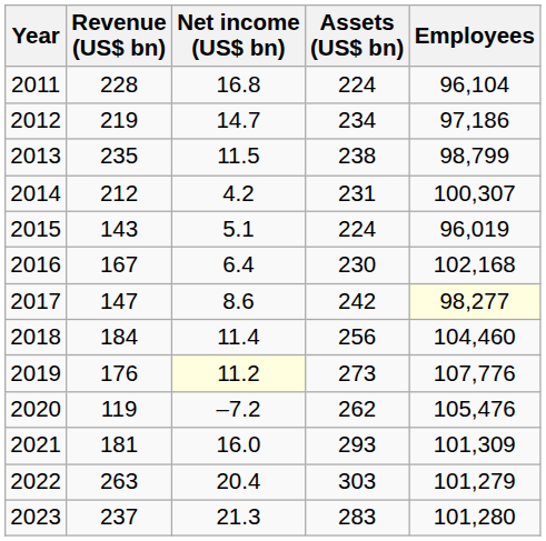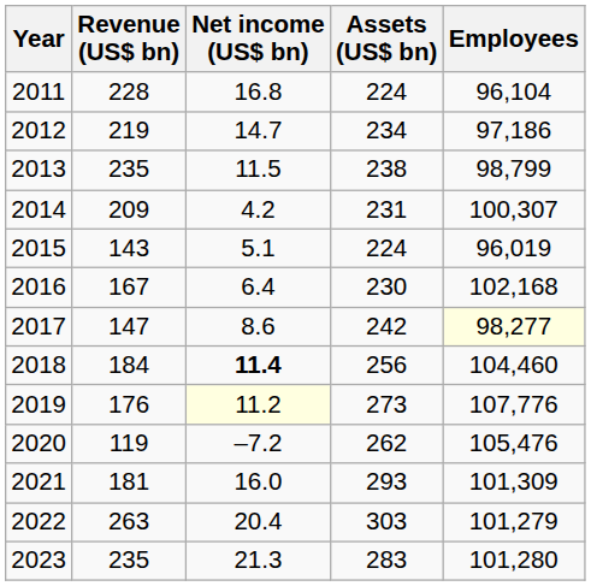 <table class="wikitable float-left" style="text-align: center;">
 <tr>
 <th>Year</th>
 <th>Revenue<br>(US$ bn)</th>
 <th>Net income<br>(US$ bn)</th>
 <th>Assets<br>(US$ bn)</th>
 <th>Employees</th>
 </tr>
 <tr>
 <td>2011</td>
 <td>228</td>
 <td>16.8</td>
 <td>224</td>
 <td>96,104</td>
 </tr>
 <tr>
 <td>2012</td>
 <td>219</td>
 <td>14.7</td>
 <td>234</td>
 <td>97,186</td>
 </tr>
 <tr>
 <td>2013</td>
 <td>235</td>
 <td>11.5</td>
 <td>238</td>
 <td>98,799</td>
 </tr>
 <tr>
 <td>2014</td>
-<td>212</td>
+<td>209</td>
 <td>4.2</td>
 <td>231</td>
 <td>100,307</td>
 </tr>
 <tr>
 <td>2015</td>
 <td>143</td>
 <td>5.1</td>
 <td>224</td>
 <td>96,019</td>
 </tr>
 <tr>
 <td>2016</td>
 <td>167</td>
 <td>6.4</td>
 <td>230</td>
 <td>102,168</td>
 </tr>
 <tr>
 <td>2017</td>
 <td>147</td>
 <td>8.6</td>
 <td>242</td>
 <td style="background: lightyellow;">98,277</td>
 </tr>
 <tr>
 <td>2018</td>
 <td>184</td>
-<td>11.4</td>
+<td><strong>11.4</strong></td>
 <td>256</td>
 <td>104,460</td>
 </tr>
 <tr>
 <td>2019</td>
 <td>176</td>
 <td style="background: lightyellow;">11.2</td>
 <td>273</td>
 <td>107,776</td>
 </tr>
 <tr>
 <td>2020</td>
 <td>119</td>
 <td>–7.2</td>
 <td>262</td>
 <td>105,476</td>
 </tr>
 <tr>
 <td>2021</td>
 <td>181</td>
 <td>16.0</td>
 <td>293</td>
 <td>101,309</td>
 </tr>
 <tr>
 <td>2022</td>
 <td>263</td>
 <td>20.4</td>
 <td>303</td>
 <td>101,279</td>
 </tr>
 <tr>
 <td>2023</td>
-<td>237</td>
+<td>235</td>
 <td>21.3</td>
 <td>283</td>
 <td>101,280</td>
 </tr>
 </table>
